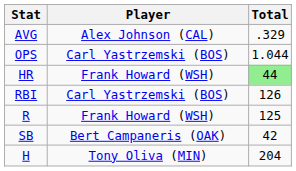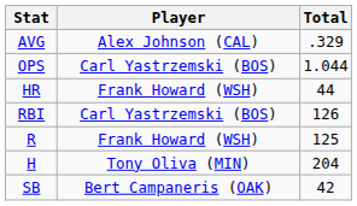 <table class="wikitable" style="text-align:center;">
 <tr>
 <th style="width:15%;">Stat</th>
 <th>Player</th>
 <th style="width:15%;">Total</th>
 </tr>
 <tr>
 <td><a href='#'>AVG</a></td>
 <td><a href='#'>Alex Johnson</a> (<a href='#'>CAL</a>)</td>
 <td>.329</td>
 </tr>
 <tr>
 <td><a href='#'>OPS</a></td>
 <td><a href='#'>Carl Yastrzemski</a> (<a href='#'>BOS</a>)</td>
 <td>1.044</td>
 </tr>
 <tr>
 <td><a href='#'>HR</a></td>
 <td><a href='#'>Frank Howard</a> (<a href='#'>WSH</a>)</td>
-<td style="background: lightgreen;">44</td>
+<td>44</td>
 </tr>
 <tr>
 <td><a href='#'>RBI</a></td>
 <td><a href='#'>Carl Yastrzemski</a> (<a href='#'>BOS</a>)</td>
 <td>126</td>
 </tr>
 <tr>
 <td><a href='#'>R</a></td>
 <td><a href='#'>Frank Howard</a> (<a href='#'>WSH</a>)</td>
 <td>125</td>
 </tr>
 <tr>
+<td><a href='#'>H</a></td>
+<td><a href='#'>Tony Oliva</a> (<a href='#'>MIN</a>)</td>
+<td>204</td>
+</tr>
+<tr>
 <td><a href='#'>SB</a></td>
 <td><a href='#'>Bert Campaneris</a> (<a href='#'>OAK</a>)</td>
 <td>42</td>
 </tr>
-<tr>
-<td><a href='#'>H</a></td>
-<td><a href='#'>Tony Oliva</a> (<a href='#'>MIN</a>)</td>
-<td>204</td>
-</tr>
 </table>
